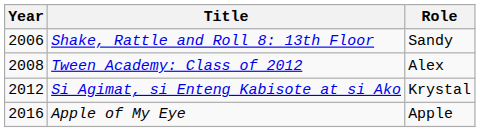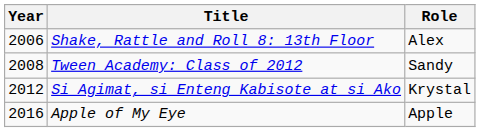 <table class="wikitable sortable">
 <tr>
 <th>Year</th>
 <th>Title</th>
 <th>Role</th>
 </tr>
 <tr>
 <td>2006</td>
 <td><em><a href='#'>Shake, Rattle and Roll 8: 13th Floor</a></em></td>
-<td>Sandy</td>
+<td>Alex</td>
 </tr>
 <tr>
 <td>2008</td>
 <td><em><a href='#'>Tween Academy: Class of 2012</a></em></td>
-<td>Alex</td>
+<td>Sandy</td>
 </tr>
 <tr>
 <td>2012</td>
 <td><em><a href='#'>Si Agimat, si Enteng Kabisote at si Ako</a></em></td>
 <td>Krystal</td>
 </tr>
 <tr>
 <td>2016</td>
 <td><em>Apple of My Eye</em></td>
 <td>Apple</td>
 </tr>
 </table>
